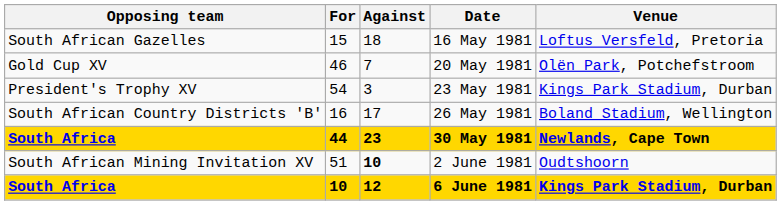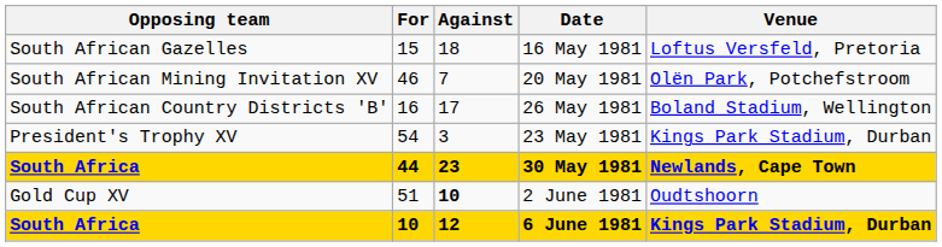 <table class="wikitable">
 <tr>
 <th>Opposing team</th>
 <th>For</th>
 <th>Against</th>
 <th>Date</th>
 <th>Venue</th>
 </tr>
 <tr>
 <td>South African Gazelles</td>
 <td>15</td>
 <td>18</td>
 <td>16 May 1981</td>
 <td><a href='#'>Loftus Versfeld</a>, Pretoria</td>
 </tr>
 <tr>
-<td>Gold Cup XV</td>
+<td>South African Mining Invitation XV</td>
 <td>46</td>
 <td>7</td>
 <td>20 May 1981</td>
 <td><a href='#'>Olën Park</a>, Potchefstroom</td>
+</tr>
+<tr>
+<td>South African Country Districts 'B'</td>
+<td>16</td>
+<td>17</td>
+<td>26 May 1981</td>
+<td><a href='#'>Boland Stadium</a>, Wellington</td>
 </tr>
 <tr>
 <td>President's Trophy XV</td>
 <td>54</td>
 <td>3</td>
 <td>23 May 1981</td>
 <td><a href='#'>Kings Park Stadium</a>, Durban</td>
-</tr>
-<tr>
-<td>South African Country Districts 'B'</td>
-<td>16</td>
-<td>17</td>
-<td>26 May 1981</td>
-<td><a href='#'>Boland Stadium</a>, Wellington</td>
 </tr>
 <tr bgcolor=gold>
 <td><strong><a href='#'>South Africa</a></strong></td>
 <td><strong>44</strong></td>
 <td><strong>23</strong></td>
 <td><strong>30 May 1981</strong></td>
 <td><strong><a href='#'>Newlands</a>, Cape Town</strong></td>
 </tr>
 <tr>
-<td>South African Mining Invitation XV</td>
+<td>Gold Cup XV</td>
 <td>51</td>
 <td><strong>10</strong></td>
 <td>2 June 1981</td>
 <td><a href='#'>Oudtshoorn</a></td>
 </tr>
 <tr bgcolor=gold>
 <td><strong><a href='#'>South Africa</a></strong></td>
 <td><strong>10</strong></td>
 <td><strong>12</strong></td>
 <td><strong>6 June 1981</strong></td>
 <td><strong><a href='#'>Kings Park Stadium</a>, Durban</strong></td>
 </tr>
 </table>
